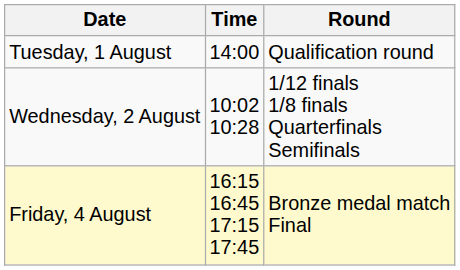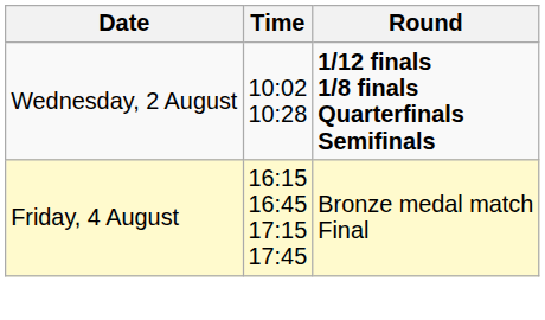 <table class=wikitable>
 <tr>
 <th>Date</th>
 <th>Time</th>
 <th>Round</th>
 </tr>
 <tr>
-<td>Tuesday, 1 August</td>
-<td>14:00</td>
-<td>Qualification round</td>
-</tr>
-<tr>
 <td>Wednesday, 2 August</td>
 <td>10:02 <br> 10:28</td>
-<td>1/12 finals <br> 1/8 finals <br> Quarterfinals <br> Semifinals</td>
+<td><strong>1/12 finals <br> 1/8 finals <br> Quarterfinals <br> Semifinals</strong></td>
 </tr>
 <tr style=background:lemonchiffon>
 <td>Friday, 4 August</td>
 <td>16:15 <br> 16:45 <br> 17:15 <br> 17:45</td>
 <td>Bronze medal match <br> Final</td>
 </tr>
 </table>
